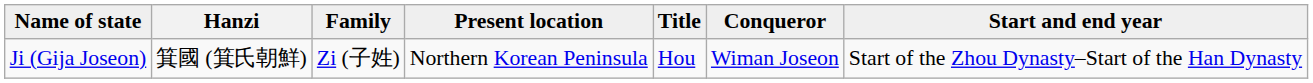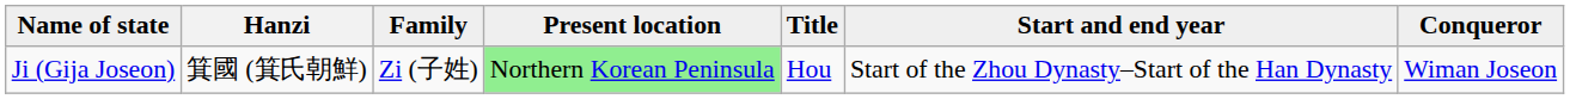 <table class="wikitable">
 <tr>
 <th style="background:#efefef;">Name of state</th>
 <th>Hanzi</th>
 <th style="background:#efefef;">Family</th>
 <th style="background:#efefef;">Present location</th>
 <th style="background:#efefef;">Title</th>
+<th style="background:#efefef;">Start and end year</th>
 <th style="background:#efefef;">Conqueror</th>
-<th style="background:#efefef;">Start and end year</th>
 </tr>
 <tr ---->
 <td><a href='#'>Ji (Gija Joseon)</a></td>
 <td>箕國 (箕氏朝鮮)</td>
 <td><a href='#'>Zi</a> (子姓)</td>
-<td>Northern <a href='#'>Korean Peninsula</a></td>
+<td style="background: lightgreen;">Northern <a href='#'>Korean Peninsula</a></td>
 <td><a href='#'>Hou</a></td>
+<td>Start of the <a href='#'>Zhou Dynasty</a>–Start of the <a href='#'>Han Dynasty</a></td>
 <td><a href='#'>Wiman Joseon</a></td>
-<td>Start of the <a href='#'>Zhou Dynasty</a>–Start of the <a href='#'>Han Dynasty</a></td>
 </tr>
 </table>
